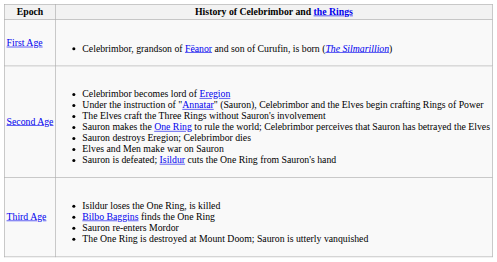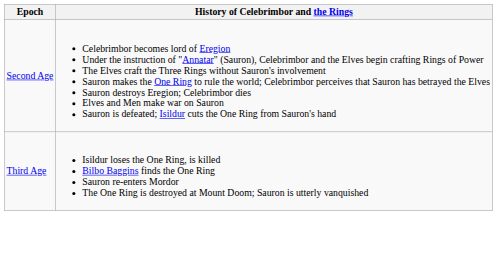 <table class="wikitable floatright">
 <tr>
 <th>Epoch</th>
 <th>History of Celebrimbor and <a href='#'>the Rings</a></th>
-</tr>
-<tr>
-<td><a href='#'>First Age</a></td>
-<td><br><ul><li>Celebrimbor, grandson of <a href='#'>Fëanor</a> and son of Curufin, is born (<em><a href='#'>The Silmarillion</a></em>)</li></ul></td>
 </tr>
 <tr>
 <td><a href='#'>Second Age</a></td>
 <td><br><ul><li>Celebrimbor becomes lord of <a href='#'>Eregion</a></li><li>Under the instruction of "<a href='#'>Annatar</a>" (Sauron), Celebrimbor and the Elves begin crafting Rings of Power</li><li>The Elves craft the Three Rings without Sauron's involvement</li><li>Sauron makes the <a href='#'>One Ring</a> to rule the world; Celebrimbor perceives that Sauron has betrayed the Elves</li><li>Sauron destroys Eregion; Celebrimbor dies</li><li>Elves and Men make war on Sauron</li><li>Sauron is defeated; <a href='#'>Isildur</a> cuts the One Ring from Sauron's hand</li></ul></td>
 </tr>
 <tr>
 <td><a href='#'>Third Age</a></td>
 <td><br><ul><li>Isildur loses the One Ring, is killed</li><li><a href='#'>Bilbo Baggins</a> finds the One Ring</li><li>Sauron re-enters Mordor</li><li>The One Ring is destroyed at Mount Doom; Sauron is utterly vanquished</li></ul></td>
 </tr>
 </table>
